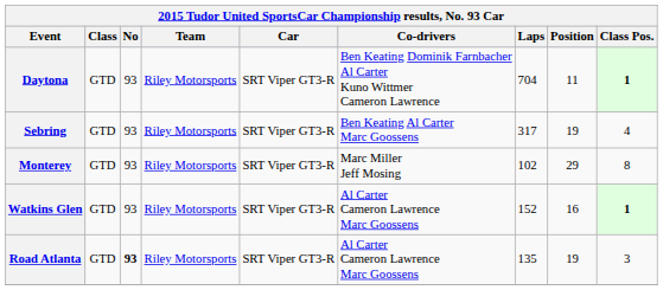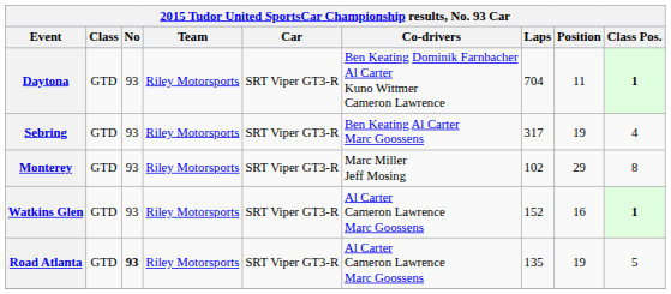 <table class="wikitable collapsible collapsed" style="font-size:90%">
 <tr>
 <th colspan=45><a href='#'>2015 Tudor United SportsCar Championship</a> results, No. 93 Car</th>
 </tr>
 <tr style="background:#abbbdd;">
 <th>Event</th>
 <th>Class</th>
 <th>No</th>
 <th>Team</th>
 <th>Car</th>
 <th>Co-drivers</th>
 <th>Laps</th>
 <th>Position</th>
 <th>Class Pos.</th>
 </tr>
 <tr>
 <th><a href='#'>Daytona</a></th>
 <td align=center>GTD</td>
 <td align=center>93</td>
 <td> <a href='#'>Riley Motorsports</a></td>
 <td>SRT Viper GT3-R</td>
 <td> <a href='#'>Ben Keating</a>  <a href='#'>Dominik Farnbacher</a><br> <a href='#'>Al Carter</a><br> Kuno Wittmer<br>   Cameron Lawrence</td>
 <td>704</td>
 <td align=center>11</td>
 <td style="background:#DFFFDF;" align=center><strong>1</strong></td>
 </tr>
 <tr>
 <th><a href='#'>Sebring</a></th>
 <td align=center>GTD</td>
 <td align=center>93</td>
 <td> <a href='#'>Riley Motorsports</a></td>
 <td>SRT Viper GT3-R</td>
 <td> <a href='#'>Ben Keating</a>  <a href='#'>Al Carter</a><br> <a href='#'>Marc Goossens</a></td>
 <td>317</td>
 <td align=center>19</td>
 <td align=center>4</td>
 </tr>
 <tr>
 <th><a href='#'>Monterey</a></th>
 <td align=center>GTD</td>
 <td align=center>93</td>
 <td> <a href='#'>Riley Motorsports</a></td>
 <td>SRT Viper GT3-R</td>
 <td> Marc Miller<br>  Jeff Mosing</td>
 <td>102</td>
 <td align=center>29</td>
 <td align=center>8</td>
 </tr>
 <tr>
 <th><a href='#'>Watkins Glen</a></th>
 <td align=center>GTD</td>
 <td align=center>93</td>
 <td> <a href='#'>Riley Motorsports</a></td>
 <td>SRT Viper GT3-R</td>
 <td> <a href='#'>Al Carter</a><br>   Cameron Lawrence<br>   <a href='#'>Marc Goossens</a></td>
 <td>152</td>
 <td align=center>16</td>
 <td style="background:#DFFFDF;" align=center><strong>1</strong></td>
 </tr>
 <tr>
 <th><a href='#'>Road Atlanta</a></th>
 <td align=center>GTD</td>
 <td align=center><strong>93</strong></td>
 <td> <a href='#'>Riley Motorsports</a></td>
 <td>SRT Viper GT3-R</td>
 <td> <a href='#'>Al Carter</a><br>   Cameron Lawrence<br>   <a href='#'>Marc Goossens</a></td>
 <td>135</td>
 <td align=center>19</td>
-<td align=center>3</td>
+<td align=center>5</td>
 </tr>
 <tr>
 </tr>
 </table>
